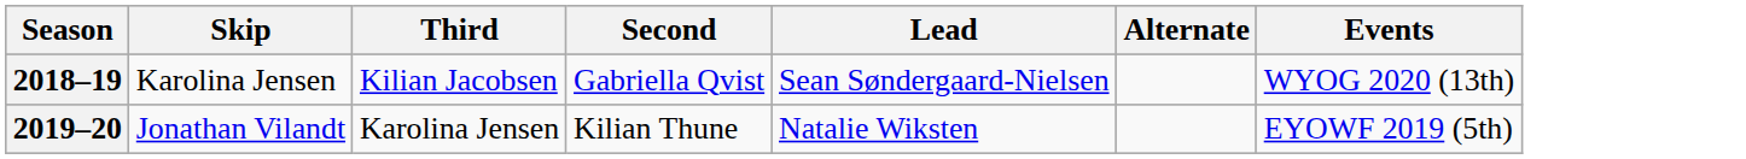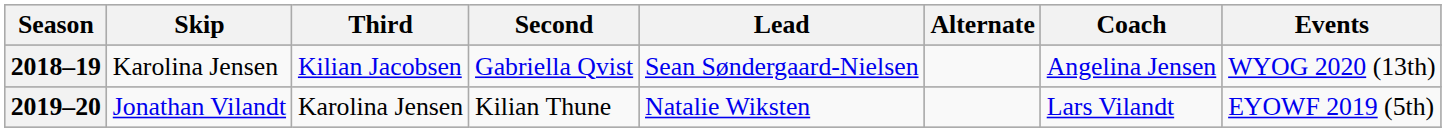 <table class="wikitable">
 <tr>
 <th scope="col">Season</th>
 <th scope="col">Skip</th>
 <th scope="col">Third</th>
 <th scope="col">Second</th>
 <th scope="col">Lead</th>
 <th scope="col">Alternate</th>
+<th scope="col">Coach</th>
 <th scope="col">Events</th>
 </tr>
 <tr>
 <th scope="row">2018–19</th>
 <td>Karolina Jensen</td>
 <td><a href='#'>Kilian Jacobsen</a></td>
 <td><a href='#'>Gabriella Qvist</a></td>
 <td><a href='#'>Sean Søndergaard-Nielsen</a></td>
 <td></td>
+<td><a href='#'>Angelina Jensen</a></td>
 <td><a href='#'>WYOG 2020</a> (13th)</td>
 </tr>
 <tr>
 <th scope="row">2019–20</th>
 <td><a href='#'>Jonathan Vilandt</a></td>
 <td>Karolina Jensen</td>
 <td>Kilian Thune</td>
 <td><a href='#'>Natalie Wiksten</a></td>
 <td></td>
+<td><a href='#'>Lars Vilandt</a></td>
 <td><a href='#'>EYOWF 2019</a> (5th)</td>
 </tr>
 </table>
